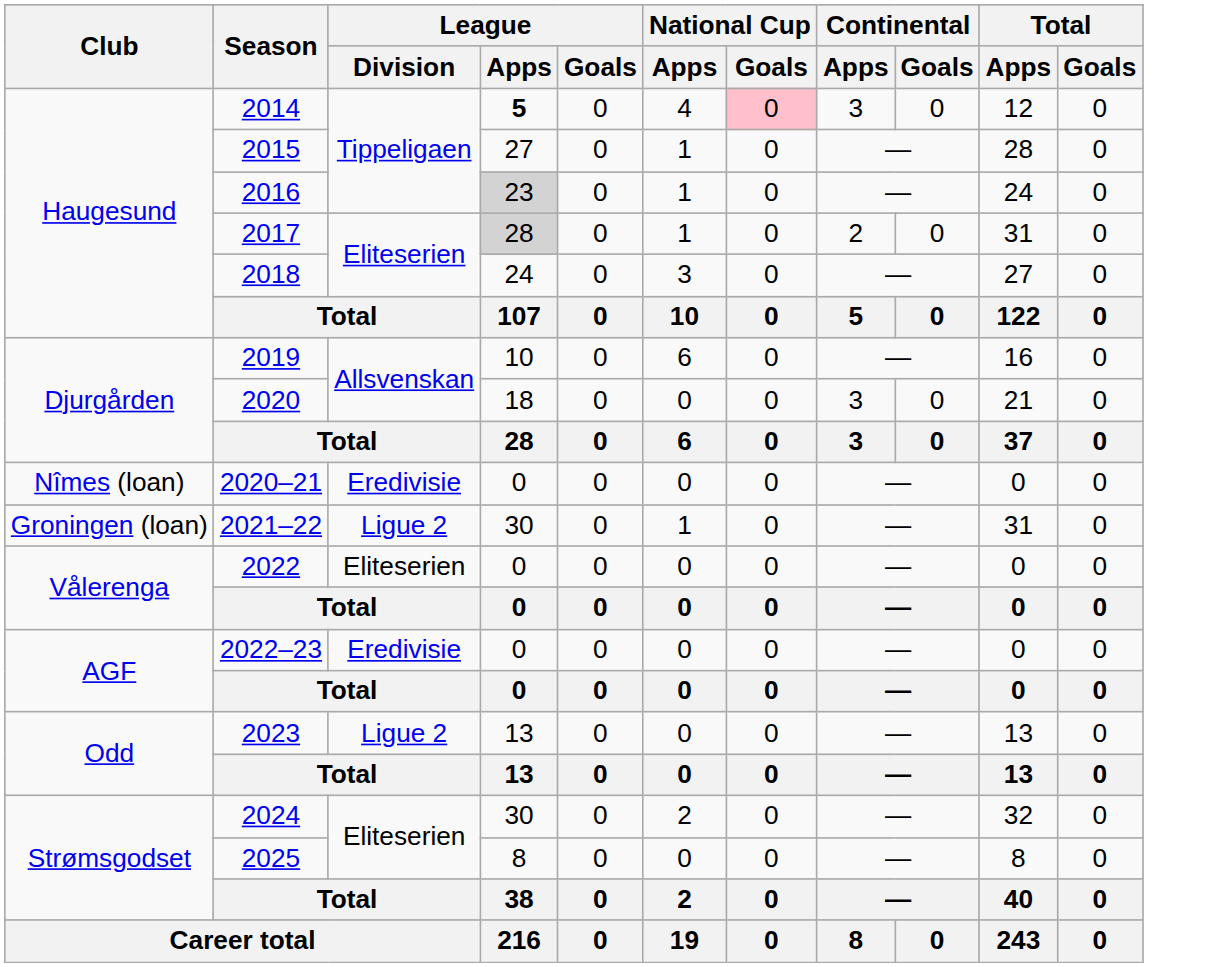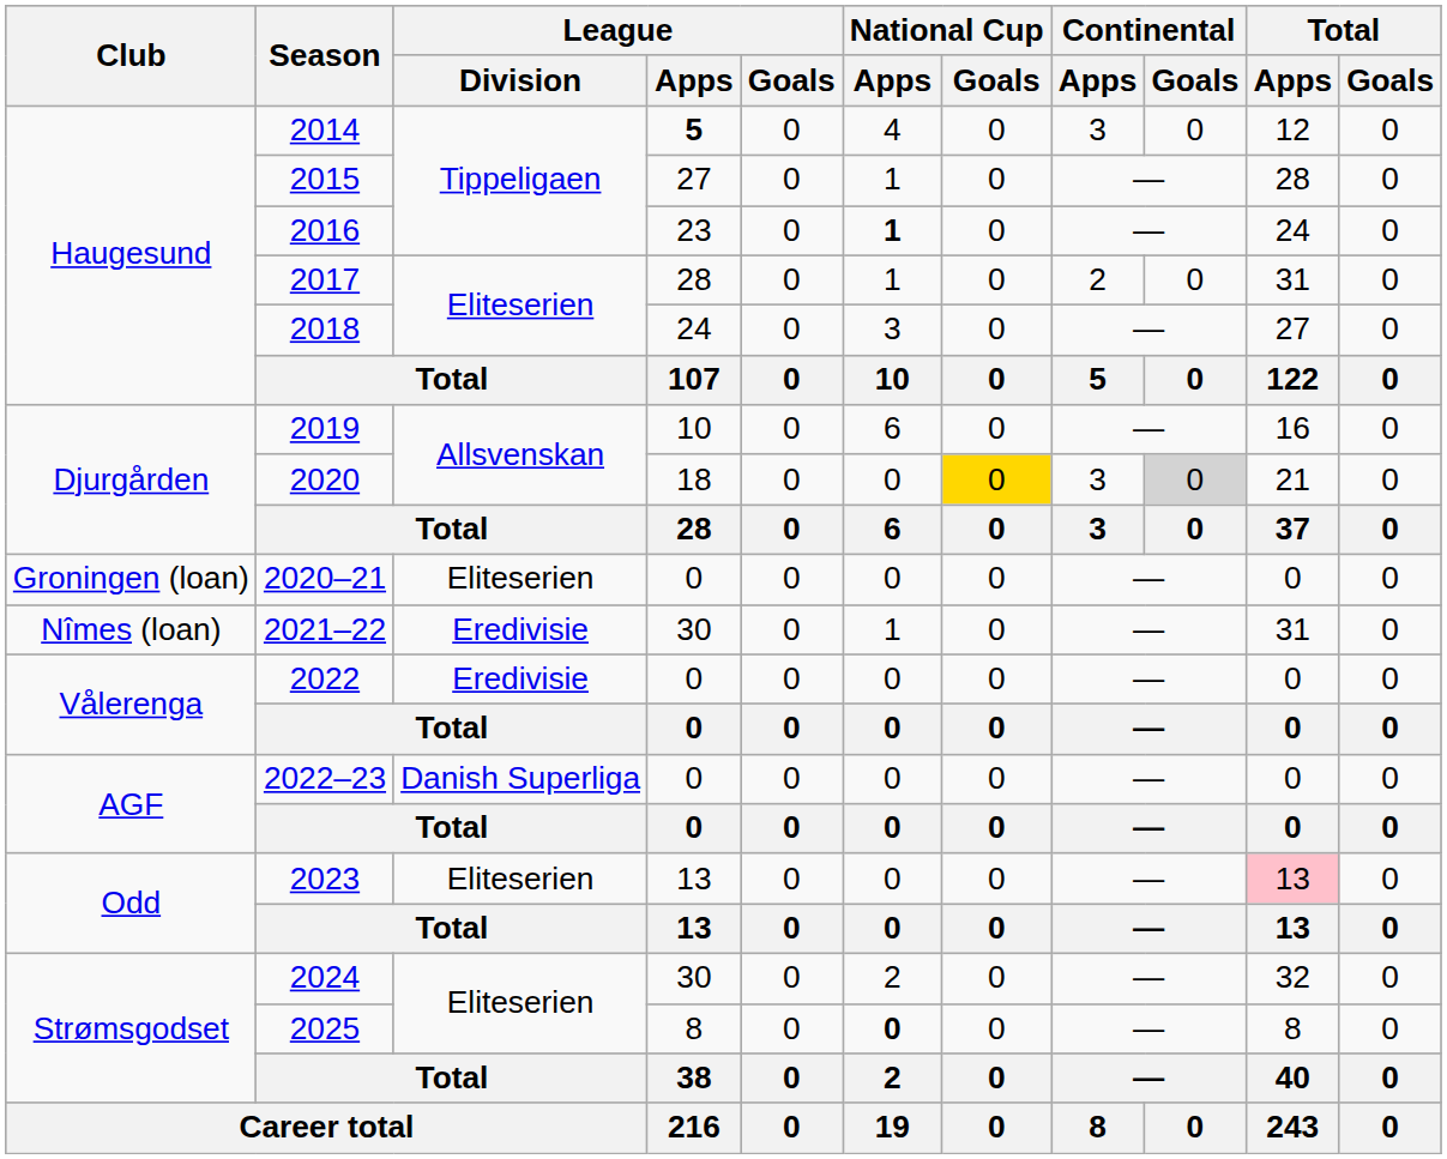 <table class="wikitable" style="text-align:center">
 <tr>
 <th rowspan="2">Club</th>
 <th rowspan="2">Season</th>
 <th colspan="3">League</th>
 <th colspan="2">National Cup</th>
 <th colspan="2">Continental</th>
 <th colspan="2">Total</th>
 </tr>
 <tr>
 <th>Division</th>
 <th>Apps</th>
 <th>Goals</th>
 <th>Apps</th>
 <th>Goals</th>
 <th>Apps</th>
 <th>Goals</th>
 <th>Apps</th>
 <th>Goals</th>
 </tr>
 <tr>
 <td rowspan="6"><a href='#'>Haugesund</a></td>
 <td><a href='#'>2014</a></td>
 <td rowspan="3"><a href='#'>Tippeligaen</a></td>
 <td><strong>5</strong></td>
 <td>0</td>
 <td>4</td>
-<td style="background: pink;">0</td>
+<td>0</td>
 <td>3</td>
 <td>0</td>
 <td>12</td>
 <td>0</td>
 </tr>
 <tr>
 <td><a href='#'>2015</a></td>
 <td>27</td>
 <td>0</td>
 <td>1</td>
 <td>0</td>
 <td colspan="2">—</td>
 <td>28</td>
 <td>0</td>
 </tr>
 <tr>
 <td><a href='#'>2016</a></td>
-<td style="background: lightgrey;">23</td>
+<td>23</td>
 <td>0</td>
-<td>1</td>
+<td><strong>1</strong></td>
 <td>0</td>
 <td colspan="2">—</td>
 <td>24</td>
 <td>0</td>
 </tr>
 <tr>
 <td><a href='#'>2017</a></td>
 <td rowspan="2"><a href='#'>Eliteserien</a></td>
-<td style="background: lightgrey;">28</td>
+<td>28</td>
 <td>0</td>
 <td>1</td>
 <td>0</td>
 <td>2</td>
 <td>0</td>
 <td>31</td>
 <td>0</td>
 </tr>
 <tr>
 <td><a href='#'>2018</a></td>
 <td>24</td>
 <td>0</td>
 <td>3</td>
 <td>0</td>
 <td colspan="2">—</td>
 <td>27</td>
 <td>0</td>
 </tr>
 <tr>
 <th colspan="2">Total</th>
 <th>107</th>
 <th>0</th>
 <th>10</th>
 <th>0</th>
 <th>5</th>
 <th>0</th>
 <th>122</th>
 <th>0</th>
 </tr>
 <tr>
 <td rowspan="3"><a href='#'>Djurgården</a></td>
 <td><a href='#'>2019</a></td>
 <td rowspan="2"><a href='#'>Allsvenskan</a></td>
 <td>10</td>
 <td>0</td>
 <td>6</td>
 <td>0</td>
 <td colspan="2">—</td>
 <td>16</td>
 <td>0</td>
 </tr>
 <tr>
 <td><a href='#'>2020</a></td>
 <td>18</td>
 <td>0</td>
 <td>0</td>
-<td>0</td>
+<td style="background: gold;">0</td>
 <td>3</td>
-<td>0</td>
+<td style="background: lightgrey;">0</td>
 <td>21</td>
 <td>0</td>
 </tr>
 <tr>
 <th colspan="2">Total</th>
 <th>28</th>
 <th>0</th>
 <th>6</th>
 <th>0</th>
 <th>3</th>
 <th>0</th>
 <th>37</th>
 <th>0</th>
 </tr>
 <tr>
-<td><a href='#'>Nîmes</a> (loan)</td>
+<td><a href='#'>Groningen</a> (loan)</td>
 <td><a href='#'>2020–21</a></td>
-<td><a href='#'>Eredivisie</a></td>
+<td>Eliteserien</td>
 <td>0</td>
 <td>0</td>
 <td>0</td>
 <td>0</td>
 <td colspan="2">—</td>
 <td>0</td>
 <td>0</td>
 </tr>
 <tr>
-<td><a href='#'>Groningen</a> (loan)</td>
+<td><a href='#'>Nîmes</a> (loan)</td>
 <td><a href='#'>2021–22</a></td>
-<td><a href='#'>Ligue 2</a></td>
+<td><a href='#'>Eredivisie</a></td>
 <td>30</td>
 <td>0</td>
 <td>1</td>
 <td>0</td>
 <td colspan="2">—</td>
 <td>31</td>
 <td>0</td>
 </tr>
 <tr>
 <td rowspan="2"><a href='#'>Vålerenga</a></td>
 <td><a href='#'>2022</a></td>
-<td>Eliteserien</td>
+<td><a href='#'>Eredivisie</a></td>
 <td>0</td>
 <td>0</td>
 <td>0</td>
 <td>0</td>
 <td colspan="2">—</td>
 <td>0</td>
 <td>0</td>
 </tr>
 <tr>
 <th colspan="2">Total</th>
 <th>0</th>
 <th>0</th>
 <th>0</th>
 <th>0</th>
 <th colspan="2">—</th>
 <th>0</th>
 <th>0</th>
 </tr>
 <tr>
 <td rowspan="2"><a href='#'>AGF</a></td>
 <td><a href='#'>2022–23</a></td>
-<td><a href='#'>Eredivisie</a></td>
+<td><a href='#'>Danish Superliga</a></td>
 <td>0</td>
 <td>0</td>
 <td>0</td>
 <td>0</td>
 <td colspan="2">—</td>
 <td>0</td>
 <td>0</td>
 </tr>
 <tr>
 <th colspan="2">Total</th>
 <th>0</th>
 <th>0</th>
 <th>0</th>
 <th>0</th>
 <th colspan="2">—</th>
 <th>0</th>
 <th>0</th>
 </tr>
 <tr>
 <td rowspan="2"><a href='#'>Odd</a></td>
 <td><a href='#'>2023</a></td>
-<td><a href='#'>Ligue 2</a></td>
+<td>Eliteserien</td>
 <td>13</td>
 <td>0</td>
 <td>0</td>
 <td>0</td>
 <td colspan="2">—</td>
-<td>13</td>
+<td style="background: pink;">13</td>
 <td>0</td>
 </tr>
 <tr>
 <th colspan="2">Total</th>
 <th>13</th>
 <th>0</th>
 <th>0</th>
 <th>0</th>
 <th colspan="2">—</th>
 <th>13</th>
 <th>0</th>
 </tr>
 <tr>
 <td rowspan="3"><a href='#'>Strømsgodset</a></td>
 <td><a href='#'>2024</a></td>
 <td rowspan="2">Eliteserien</td>
 <td>30</td>
 <td>0</td>
 <td>2</td>
 <td>0</td>
 <td colspan="2">—</td>
 <td>32</td>
 <td>0</td>
 </tr>
 <tr>
 <td><a href='#'>2025</a></td>
 <td>8</td>
 <td>0</td>
-<td>0</td>
+<td><strong>0</strong></td>
 <td>0</td>
 <td colspan="2">—</td>
 <td>8</td>
 <td>0</td>
 </tr>
 <tr>
 <th colspan="2">Total</th>
 <th>38</th>
 <th>0</th>
 <th>2</th>
 <th>0</th>
 <th colspan="2">—</th>
 <th>40</th>
 <th>0</th>
 </tr>
 <tr>
 <th colspan="3">Career total</th>
 <th>216</th>
 <th>0</th>
 <th>19</th>
 <th>0</th>
 <th>8</th>
 <th>0</th>
 <th>243</th>
 <th>0</th>
 </tr>
 </table>
